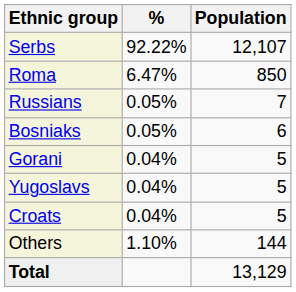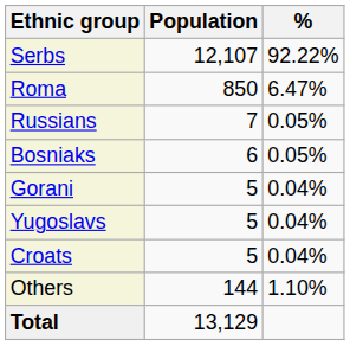 <table class="wikitable">
 <tr>
 <th>Ethnic group</th>
+<th>Population</th>
 <th>%</th>
-<th>Population</th>
 </tr>
 <tr>
 <td style="background:#F5F5DC;"><a href='#'>Serbs</a></td>
+<td align="right">12,107</td>
 <td>92.22%</td>
-<td align="right">12,107</td>
 </tr>
 <tr>
 <td style="background:#F5F5DC;"><a href='#'>Roma</a></td>
+<td align="right">850</td>
 <td>6.47%</td>
-<td align="right">850</td>
 </tr>
 <tr>
 <td style="background:#F5F5DC;"><a href='#'>Russians</a></td>
+<td align="right">7</td>
 <td>0.05%</td>
-<td align="right">7</td>
 </tr>
 <tr>
 <td style="background:#F5F5DC;"><a href='#'>Bosniaks</a></td>
+<td align="right">6</td>
 <td>0.05%</td>
-<td align="right">6</td>
 </tr>
 <tr>
 <td style="background:#F5F5DC;"><a href='#'>Gorani</a></td>
+<td align="right">5</td>
 <td>0.04%</td>
-<td align="right">5</td>
 </tr>
 <tr>
 <td style="background:#F5F5DC;"><a href='#'>Yugoslavs</a></td>
+<td align="right">5</td>
 <td>0.04%</td>
-<td align="right">5</td>
 </tr>
 <tr>
 <td style="background:#F5F5DC;"><a href='#'>Croats</a></td>
+<td align="right">5</td>
 <td>0.04%</td>
-<td align="right">5</td>
 </tr>
 <tr>
 <td style="background:#F5F5DC;">Others</td>
+<td align="right">144</td>
 <td>1.10%</td>
-<td align="right">144</td>
 </tr>
 <tr>
 <td style="background:#F0F0F0;"><strong>Total</strong></td>
+<td align="right">13,129</td>
 <td></td>
-<td align="right">13,129</td>
 </tr>
 </table>
